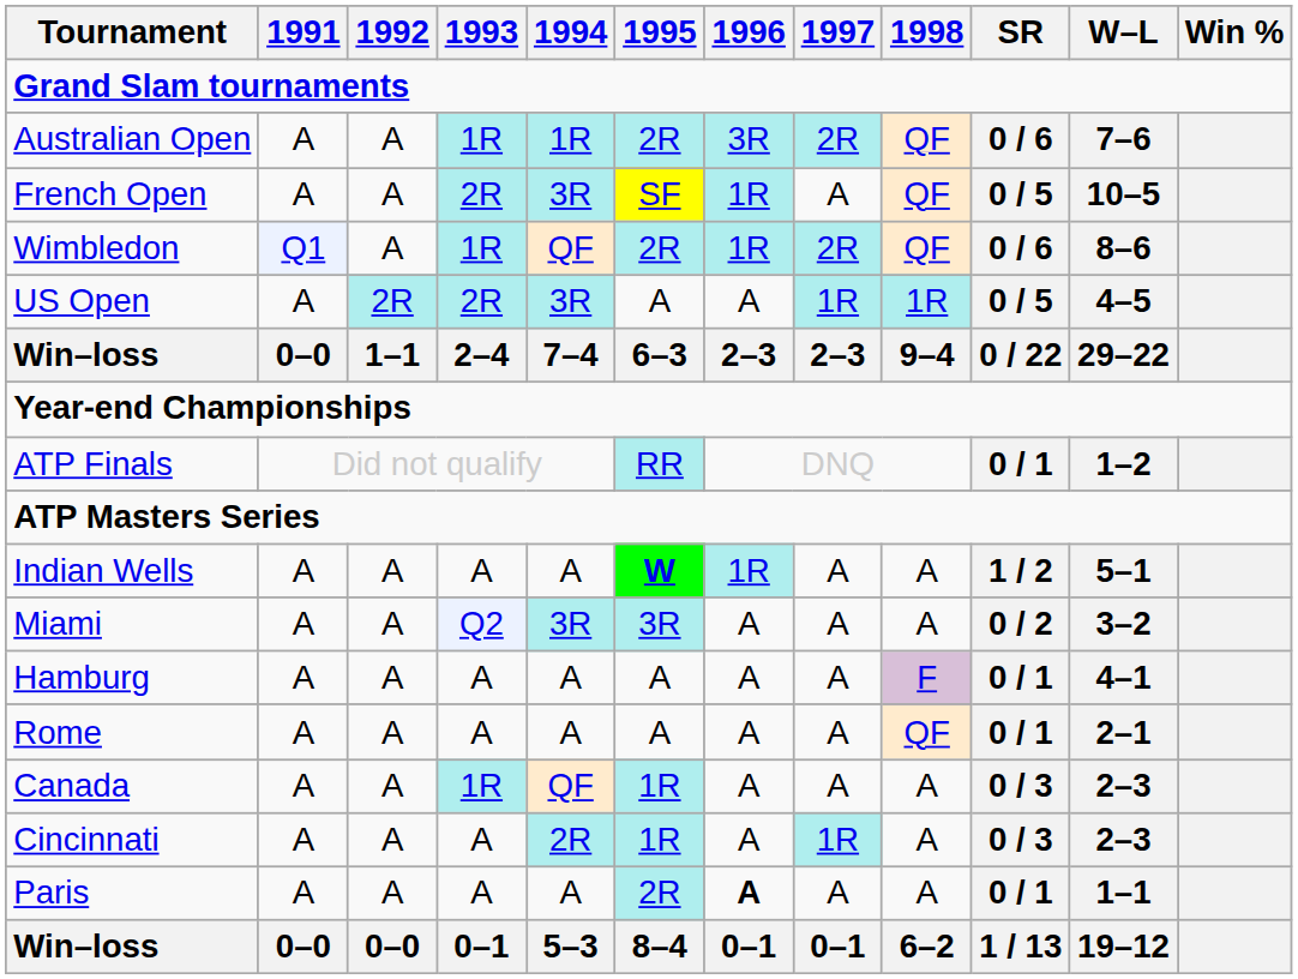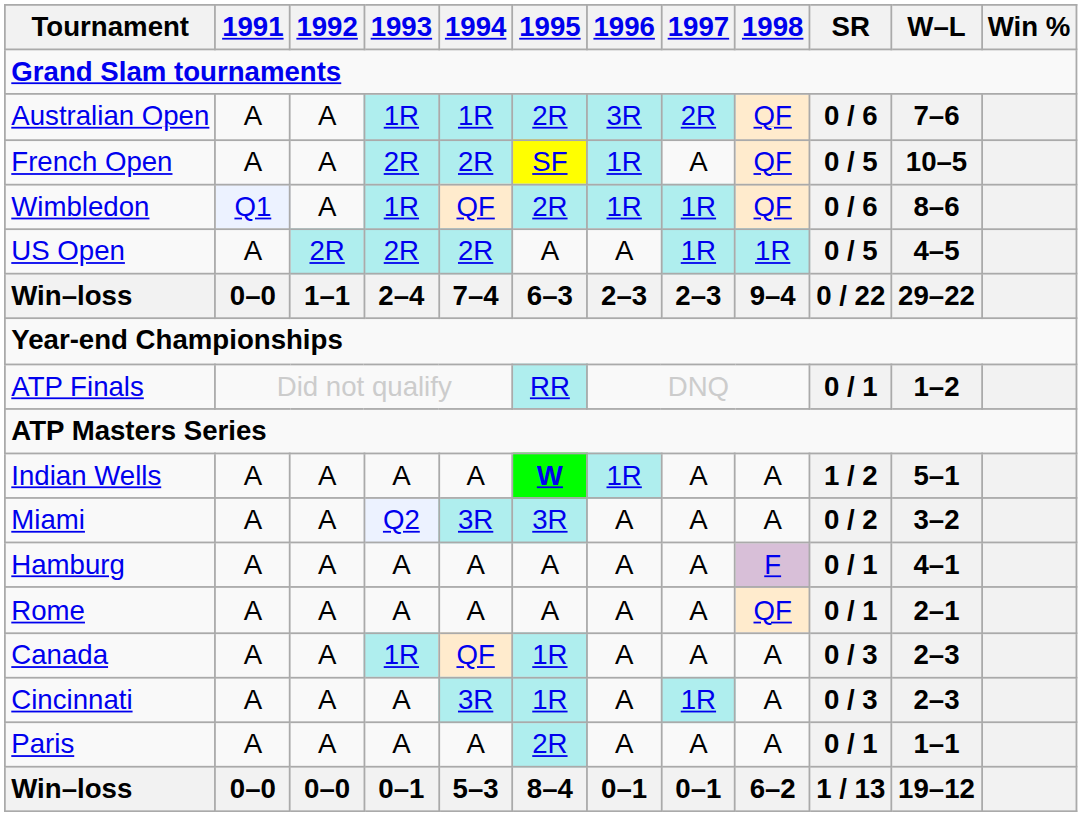 <table class=wikitable style=text-align:center;font-size:97%>
 <tr>
 <th>Tournament</th>
 <th><a href='#'>1991</a></th>
 <th><a href='#'>1992</a></th>
 <th><a href='#'>1993</a></th>
 <th><a href='#'>1994</a></th>
 <th><a href='#'>1995</a></th>
 <th><a href='#'>1996</a></th>
 <th><a href='#'>1997</a></th>
 <th><a href='#'>1998</a></th>
 <th>SR</th>
 <th>W–L</th>
 <th>Win %</th>
 </tr>
 <tr>
 <td colspan=23 align=left><strong><a href='#'>Grand Slam tournaments</a></strong></td>
 </tr>
 <tr>
 <td align=left><a href='#'>Australian Open</a></td>
 <td>A</td>
 <td>A</td>
 <td bgcolor=afeeee><a href='#'>1R</a></td>
 <td bgcolor=afeeee><a href='#'>1R</a></td>
 <td bgcolor=afeeee><a href='#'>2R</a></td>
 <td bgcolor=afeeee><a href='#'>3R</a></td>
 <td bgcolor=afeeee><a href='#'>2R</a></td>
 <td bgcolor=ffebcd><a href='#'>QF</a></td>
 <th>0 / 6</th>
 <th>7–6</th>
 <th></th>
 </tr>
 <tr>
 <td align=left><a href='#'>French Open</a></td>
 <td>A</td>
 <td>A</td>
 <td bgcolor=afeeee><a href='#'>2R</a></td>
-<td bgcolor=afeeee><a href='#'>3R</a></td>
+<td bgcolor=afeeee><a href='#'>2R</a></td>
 <td bgcolor=yellow><a href='#'>SF</a></td>
 <td bgcolor=afeeee><a href='#'>1R</a></td>
 <td>A</td>
 <td bgcolor=ffebcd><a href='#'>QF</a></td>
 <th>0 / 5</th>
 <th>10–5</th>
 <th></th>
 </tr>
 <tr>
 <td align=left><a href='#'>Wimbledon</a></td>
 <td bgcolor=ecf2ff><a href='#'>Q1</a></td>
 <td>A</td>
 <td bgcolor=afeeee><a href='#'>1R</a></td>
 <td bgcolor=ffebcd><a href='#'>QF</a></td>
 <td bgcolor=afeeee><a href='#'>2R</a></td>
 <td bgcolor=afeeee><a href='#'>1R</a></td>
-<td bgcolor=afeeee><a href='#'>2R</a></td>
+<td bgcolor=afeeee><a href='#'>1R</a></td>
 <td bgcolor=ffebcd><a href='#'>QF</a></td>
 <th>0 / 6</th>
 <th>8–6</th>
 <th></th>
 </tr>
 <tr>
 <td align=left><a href='#'>US Open</a></td>
 <td>A</td>
 <td bgcolor=afeeee><a href='#'>2R</a></td>
 <td bgcolor=afeeee><a href='#'>2R</a></td>
-<td bgcolor=afeeee><a href='#'>3R</a></td>
+<td bgcolor=afeeee><a href='#'>2R</a></td>
 <td>A</td>
 <td>A</td>
 <td bgcolor=afeeee><a href='#'>1R</a></td>
 <td bgcolor=afeeee><a href='#'>1R</a></td>
 <th>0 / 5</th>
 <th>4–5</th>
 <th></th>
 </tr>
 <tr>
 <th style=text-align:left>Win–loss</th>
 <th>0–0</th>
 <th>1–1</th>
 <th>2–4</th>
 <th>7–4</th>
 <th>6–3</th>
 <th>2–3</th>
 <th>2–3</th>
 <th>9–4</th>
 <th>0 / 22</th>
 <th>29–22</th>
 <th></th>
 </tr>
 <tr>
 <td colspan=22 align=left><strong>Year-end Championships</strong></td>
 </tr>
 <tr>
 <td align=left><a href='#'>ATP Finals</a></td>
 <td colspan=4 style=color:#cccccc>Did not qualify</td>
 <td style=background:#afeeee><a href='#'>RR</a></td>
 <td colspan=3 style=color:#cccccc>DNQ</td>
 <th>0 / 1</th>
 <th>1–2</th>
 <th></th>
 </tr>
 <tr>
 <td colspan=23 align=left><strong>ATP Masters Series</strong></td>
 </tr>
 <tr>
 <td align=left><a href='#'>Indian Wells</a></td>
 <td>A</td>
 <td>A</td>
 <td>A</td>
 <td>A</td>
 <td bgcolor=lime><a href='#'><strong>W</strong></a></td>
 <td bgcolor=afeeee><a href='#'>1R</a></td>
 <td>A</td>
 <td>A</td>
 <th>1 / 2</th>
 <th>5–1</th>
 <th></th>
 </tr>
 <tr>
 <td align=left><a href='#'>Miami</a></td>
 <td>A</td>
 <td>A</td>
 <td bgcolor=ecf2ff><a href='#'>Q2</a></td>
 <td bgcolor=afeeee><a href='#'>3R</a></td>
 <td bgcolor=afeeee><a href='#'>3R</a></td>
 <td>A</td>
 <td>A</td>
 <td>A</td>
 <th>0 / 2</th>
 <th>3–2</th>
 <th></th>
 </tr>
 <tr>
 <td align=left><a href='#'>Hamburg</a></td>
 <td>A</td>
 <td>A</td>
 <td>A</td>
 <td>A</td>
 <td>A</td>
 <td>A</td>
 <td>A</td>
 <td bgcolor=thistle><a href='#'>F</a></td>
 <th>0 / 1</th>
 <th>4–1</th>
 <th></th>
 </tr>
 <tr>
 <td align=left><a href='#'>Rome</a></td>
 <td>A</td>
 <td>A</td>
 <td>A</td>
 <td>A</td>
 <td>A</td>
 <td>A</td>
 <td>A</td>
 <td bgcolor=ffebcd><a href='#'>QF</a></td>
 <th>0 / 1</th>
 <th>2–1</th>
 <th></th>
 </tr>
 <tr>
 <td align=left><a href='#'>Canada</a></td>
 <td>A</td>
 <td>A</td>
 <td bgcolor=afeeee><a href='#'>1R</a></td>
 <td bgcolor=ffebcd><a href='#'>QF</a></td>
 <td bgcolor=afeeee><a href='#'>1R</a></td>
 <td>A</td>
 <td>A</td>
 <td>A</td>
 <th>0 / 3</th>
 <th>2–3</th>
 <th></th>
 </tr>
 <tr>
 <td align=left><a href='#'>Cincinnati</a></td>
 <td>A</td>
 <td>A</td>
 <td>A</td>
-<td bgcolor=afeeee><a href='#'>2R</a></td>
+<td bgcolor=afeeee><a href='#'>3R</a></td>
 <td bgcolor=afeeee><a href='#'>1R</a></td>
 <td>A</td>
 <td bgcolor=afeeee><a href='#'>1R</a></td>
 <td>A</td>
 <th>0 / 3</th>
 <th>2–3</th>
 <th></th>
 </tr>
 <tr>
 <td align=left><a href='#'>Paris</a></td>
 <td>A</td>
 <td>A</td>
 <td>A</td>
 <td>A</td>
 <td bgcolor=afeeee><a href='#'>2R</a></td>
-<td><strong>A</strong></td>
+<td>A</td>
 <td>A</td>
 <td>A</td>
 <th>0 / 1</th>
 <th>1–1</th>
 <th></th>
 </tr>
 <tr>
 <th style=text-align:left>Win–loss</th>
 <th>0–0</th>
 <th>0–0</th>
 <th>0–1</th>
 <th>5–3</th>
 <th>8–4</th>
 <th>0–1</th>
 <th>0–1</th>
 <th>6–2</th>
 <th>1 / 13</th>
 <th>19–12</th>
 <th></th>
 </tr>
 </table>
